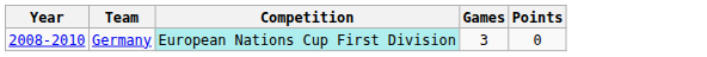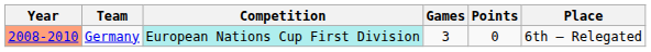 <table class="wikitable">
 <tr>
 <th>Year</th>
 <th>Team</th>
 <th>Competition</th>
 <th>Games</th>
 <th>Points</th>
+<th>Place</th>
 </tr>
 <tr align="center">
-<td><a href='#'>2008-2010</a></td>
+<td style="background: lightsalmon;"><a href='#'>2008-2010</a></td>
 <td><a href='#'>Germany</a></td>
 <td style="background: paleturquoise;">European Nations Cup First Division</td>
 <td>3</td>
 <td>0</td>
+<td>6th — Relegated</td>
 </tr>
 </table>
